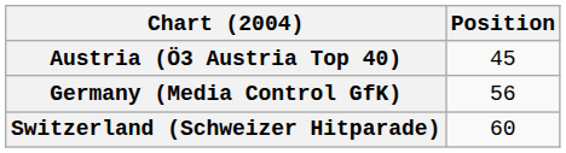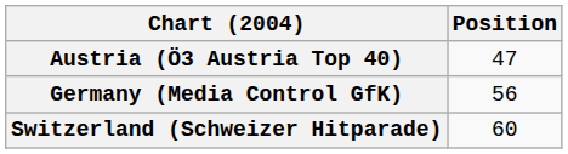 <table class="wikitable sortable plainrowheaders" style="text-align:center">
 <tr>
 <th scope="col">Chart (2004)</th>
 <th scope="col">Position</th>
 </tr>
 <tr>
 <th scope="row">Austria (Ö3 Austria Top 40)</th>
-<td>45</td>
+<td>47</td>
 </tr>
 <tr>
 <th scope="row">Germany (Media Control GfK)</th>
 <td>56</td>
 </tr>
 <tr>
 <th scope="row">Switzerland (Schweizer Hitparade)</th>
 <td>60</td>
 </tr>
 </table>
